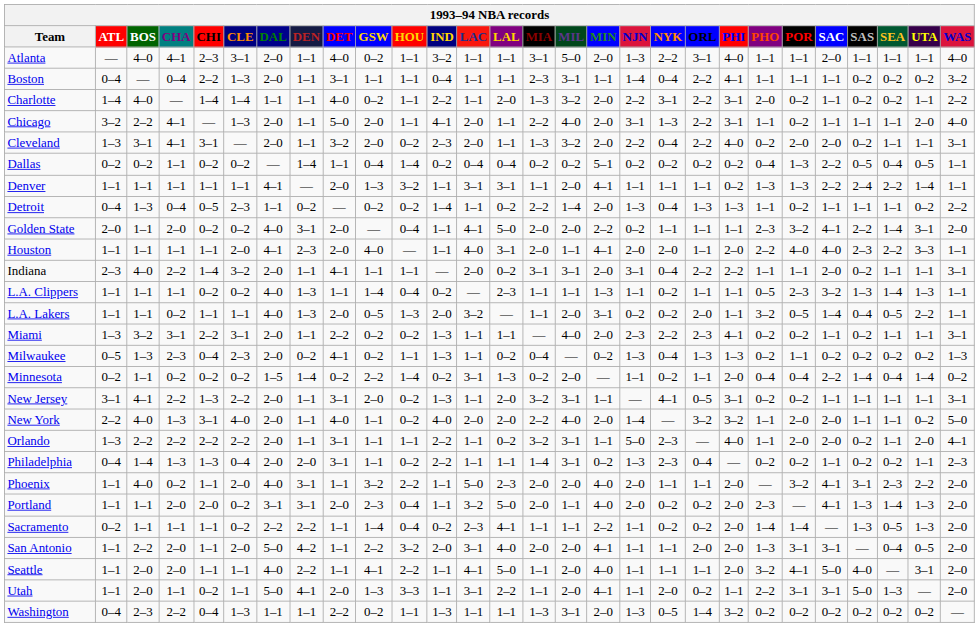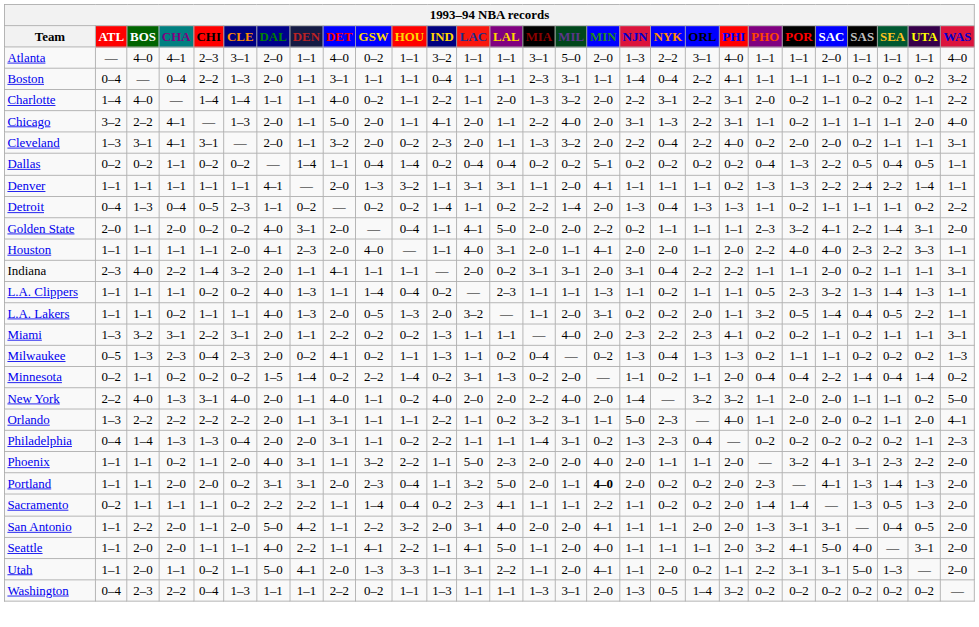 <table class="wikitable" style="font-size:95%; text-align:center;">
 <tr>
 <th colspan=28>1993–94 NBA records</th>
 </tr>
 <tr>
 <th width=100>Team</th>
 <th style="background:#FF0000;color:#FFFFFF;width=35">ATL</th>
 <th style="background:#006400;color:#FFFFFF;width=35">BOS</th>
 <th style="background:#008080;color:#800080;width=35">CHA</th>
 <th style="background:#FF0000;color:#000000;width=35">CHI</th>
 <th style="background:#000080;color:#FF8C00;width=35">CLE</th>
 <th style="background:#00008B;color:#008000;width=35">DAL</th>
 <th style="background:#141A44;color:#BC2224;width=35">DEN</th>
 <th style="background:#0000FF;color:#FF0000;width=35">DET</th>
 <th style="background:#0000FF;color:#FFD700;width=35">GSW</th>
 <th style="background:#FF0000;color:#FFD700;width=35">HOU</th>
 <th style="background:#000080;color:#FFD700;width=35">IND</th>
 <th style="background:#F9160D;color:#1A2E8B;width=35">LAC</th>
 <th style="background:#800080;color:#FFD700;width=35">LAL</th>
 <th style="background:#000000;color:#8B0000;width=35">MIA</th>
 <th style="background:#00471B;color:#5C378A;width=35">MIL</th>
 <th style="background:#0000FF;color:#228B22;width=35">MIN</th>
 <th style="background:#DC143C;color:#0000CD;width=35">NJN</th>
 <th style="background:#0000FF;color:#FF8C00;width=35">NYK</th>
 <th style="background:#0000FF;color:#000000;width=35">ORL</th>
 <th style="background:#FF0000;color:#0000FF;width=35">PHI</th>
 <th style="background:#800080;color:#FF4500;width=35">PHO</th>
 <th style="background:#000000;color:#FF0000;width=35">POR</th>
 <th style="background:#0000FF;color:#FFFFFF;width=35">SAC</th>
 <th style="background:#000000;color:#C0C0C0;width=35">SAS</th>
 <th style="background:#005831;color:#FFC322;width=35">SEA</th>
 <th style="background:#36004A;color:#FFFF00;width=35">UTA</th>
 <th style="background:#DC143C;color:#0000CD;width=35">WAS</th>
 </tr>
 <tr>
 <td style="text-align:left;"><a href='#'>Atlanta</a></td>
 <td>—</td>
 <td>4–0</td>
 <td>4–1</td>
 <td>2–3</td>
 <td>3–1</td>
 <td>2–0</td>
 <td>1–1</td>
 <td>4–0</td>
 <td>0–2</td>
 <td>1–1</td>
 <td>3–2</td>
 <td>1–1</td>
 <td>1–1</td>
 <td>3–1</td>
 <td>5–0</td>
 <td>2–0</td>
 <td>1–3</td>
 <td>2–2</td>
 <td>3–1</td>
 <td>4–0</td>
 <td>1–1</td>
 <td>1–1</td>
 <td>2–0</td>
 <td>1–1</td>
 <td>1–1</td>
 <td>1–1</td>
 <td>4–0</td>
 </tr>
 <tr>
 <td style="text-align:left;"><a href='#'>Boston</a></td>
 <td>0–4</td>
 <td>—</td>
 <td>0–4</td>
 <td>2–2</td>
 <td>1–3</td>
 <td>2–0</td>
 <td>1–1</td>
 <td>3–1</td>
 <td>1–1</td>
 <td>1–1</td>
 <td>0–4</td>
 <td>1–1</td>
 <td>1–1</td>
 <td>2–3</td>
 <td>3–1</td>
 <td>1–1</td>
 <td>1–4</td>
 <td>0–4</td>
 <td>2–2</td>
 <td>4–1</td>
 <td>1–1</td>
 <td>1–1</td>
 <td>1–1</td>
 <td>0–2</td>
 <td>0–2</td>
 <td>0–2</td>
 <td>3–2</td>
 </tr>
 <tr>
 <td style="text-align:left;"><a href='#'>Charlotte</a></td>
 <td>1–4</td>
 <td>4–0</td>
 <td>—</td>
 <td>1–4</td>
 <td>1–4</td>
 <td>1–1</td>
 <td>1–1</td>
 <td>4–0</td>
 <td>0–2</td>
 <td>1–1</td>
 <td>2–2</td>
 <td>1–1</td>
 <td>2–0</td>
 <td>1–3</td>
 <td>3–2</td>
 <td>2–0</td>
 <td>2–2</td>
 <td>3–1</td>
 <td>2–2</td>
 <td>3–1</td>
 <td>2–0</td>
 <td>0–2</td>
 <td>1–1</td>
 <td>0–2</td>
 <td>0–2</td>
 <td>1–1</td>
 <td>2–2</td>
 </tr>
 <tr>
 <td style="text-align:left;"><a href='#'>Chicago</a></td>
 <td>3–2</td>
 <td>2–2</td>
 <td>4–1</td>
 <td>—</td>
 <td>1–3</td>
 <td>2–0</td>
 <td>1–1</td>
 <td>5–0</td>
 <td>2–0</td>
 <td>1–1</td>
 <td>4–1</td>
 <td>2–0</td>
 <td>1–1</td>
 <td>2–2</td>
 <td>4–0</td>
 <td>2–0</td>
 <td>3–1</td>
 <td>1–3</td>
 <td>2–2</td>
 <td>3–1</td>
 <td>1–1</td>
 <td>0–2</td>
 <td>1–1</td>
 <td>1–1</td>
 <td>1–1</td>
 <td>2–0</td>
 <td>4–0</td>
 </tr>
 <tr>
 <td style="text-align:left;"><a href='#'>Cleveland</a></td>
 <td>1–3</td>
 <td>3–1</td>
 <td>4–1</td>
 <td>3–1</td>
 <td>—</td>
 <td>2–0</td>
 <td>1–1</td>
 <td>3–2</td>
 <td>2–0</td>
 <td>0–2</td>
 <td>2–3</td>
 <td>2–0</td>
 <td>1–1</td>
 <td>1–3</td>
 <td>3–2</td>
 <td>2–0</td>
 <td>2–2</td>
 <td>0–4</td>
 <td>2–2</td>
 <td>4–0</td>
 <td>0–2</td>
 <td>2–0</td>
 <td>2–0</td>
 <td>0–2</td>
 <td>1–1</td>
 <td>1–1</td>
 <td>3–1</td>
 </tr>
 <tr>
 <td style="text-align:left;"><a href='#'>Dallas</a></td>
 <td>0–2</td>
 <td>0–2</td>
 <td>1–1</td>
 <td>0–2</td>
 <td>0–2</td>
 <td>—</td>
 <td>1–4</td>
 <td>1–1</td>
 <td>0–4</td>
 <td>1–4</td>
 <td>0–2</td>
 <td>0–4</td>
 <td>0–4</td>
 <td>0–2</td>
 <td>0–2</td>
 <td>5–1</td>
 <td>0–2</td>
 <td>0–2</td>
 <td>0–2</td>
 <td>0–2</td>
 <td>0–4</td>
 <td>1–3</td>
 <td>2–2</td>
 <td>0–5</td>
 <td>0–4</td>
 <td>0–5</td>
 <td>1–1</td>
 </tr>
 <tr>
 <td style="text-align:left;"><a href='#'>Denver</a></td>
 <td>1–1</td>
 <td>1–1</td>
 <td>1–1</td>
 <td>1–1</td>
 <td>1–1</td>
 <td>4–1</td>
 <td>—</td>
 <td>2–0</td>
 <td>1–3</td>
 <td>3–2</td>
 <td>1–1</td>
 <td>3–1</td>
 <td>3–1</td>
 <td>1–1</td>
 <td>2–0</td>
 <td>4–1</td>
 <td>1–1</td>
 <td>1–1</td>
 <td>1–1</td>
 <td>0–2</td>
 <td>1–3</td>
 <td>1–3</td>
 <td>2–2</td>
 <td>2–4</td>
 <td>2–2</td>
 <td>1–4</td>
 <td>1–1</td>
 </tr>
 <tr>
 <td style="text-align:left;"><a href='#'>Detroit</a></td>
 <td>0–4</td>
 <td>1–3</td>
 <td>0–4</td>
 <td>0–5</td>
 <td>2–3</td>
 <td>1–1</td>
 <td>0–2</td>
 <td>—</td>
 <td>0–2</td>
 <td>0–2</td>
 <td>1–4</td>
 <td>1–1</td>
 <td>0–2</td>
 <td>2–2</td>
 <td>1–4</td>
 <td>2–0</td>
 <td>1–3</td>
 <td>0–4</td>
 <td>1–3</td>
 <td>1–3</td>
 <td>1–1</td>
 <td>0–2</td>
 <td>1–1</td>
 <td>1–1</td>
 <td>1–1</td>
 <td>0–2</td>
 <td>2–2</td>
 </tr>
 <tr>
 <td style="text-align:left;"><a href='#'>Golden State</a></td>
 <td>2–0</td>
 <td>1–1</td>
 <td>2–0</td>
 <td>0–2</td>
 <td>0–2</td>
 <td>4–0</td>
 <td>3–1</td>
 <td>2–0</td>
 <td>—</td>
 <td>0–4</td>
 <td>1–1</td>
 <td>4–1</td>
 <td>5–0</td>
 <td>2–0</td>
 <td>2–0</td>
 <td>2–2</td>
 <td>0–2</td>
 <td>1–1</td>
 <td>1–1</td>
 <td>1–1</td>
 <td>2–3</td>
 <td>3–2</td>
 <td>4–1</td>
 <td>2–2</td>
 <td>1–4</td>
 <td>3–1</td>
 <td>2–0</td>
 </tr>
 <tr>
 <td style="text-align:left;"><a href='#'>Houston</a></td>
 <td>1–1</td>
 <td>1–1</td>
 <td>1–1</td>
 <td>1–1</td>
 <td>2–0</td>
 <td>4–1</td>
 <td>2–3</td>
 <td>2–0</td>
 <td>4–0</td>
 <td>—</td>
 <td>1–1</td>
 <td>4–0</td>
 <td>3–1</td>
 <td>2–0</td>
 <td>1–1</td>
 <td>4–1</td>
 <td>2–0</td>
 <td>2–0</td>
 <td>1–1</td>
 <td>2–0</td>
 <td>2–2</td>
 <td>4–0</td>
 <td>4–0</td>
 <td>2–3</td>
 <td>2–2</td>
 <td>3–3</td>
 <td>1–1</td>
 </tr>
 <tr>
 <td style="text-align:left;">Indiana</td>
 <td>2–3</td>
 <td>4–0</td>
 <td>2–2</td>
 <td>1–4</td>
 <td>3–2</td>
 <td>2–0</td>
 <td>1–1</td>
 <td>4–1</td>
 <td>1–1</td>
 <td>1–1</td>
 <td>—</td>
 <td>2–0</td>
 <td>0–2</td>
 <td>3–1</td>
 <td>3–1</td>
 <td>2–0</td>
 <td>3–1</td>
 <td>0–4</td>
 <td>2–2</td>
 <td>2–2</td>
 <td>1–1</td>
 <td>1–1</td>
 <td>2–0</td>
 <td>0–2</td>
 <td>1–1</td>
 <td>1–1</td>
 <td>3–1</td>
 </tr>
 <tr>
 <td style="text-align:left;"><a href='#'>L.A. Clippers</a></td>
 <td>1–1</td>
 <td>1–1</td>
 <td>1–1</td>
 <td>0–2</td>
 <td>0–2</td>
 <td>4–0</td>
 <td>1–3</td>
 <td>1–1</td>
 <td>1–4</td>
 <td>0–4</td>
 <td>0–2</td>
 <td>—</td>
 <td>2–3</td>
 <td>1–1</td>
 <td>1–1</td>
 <td>1–3</td>
 <td>1–1</td>
 <td>0–2</td>
 <td>1–1</td>
 <td>1–1</td>
 <td>0–5</td>
 <td>2–3</td>
 <td>3–2</td>
 <td>1–3</td>
 <td>1–4</td>
 <td>1–3</td>
 <td>1–1</td>
 </tr>
 <tr>
 <td style="text-align:left;"><a href='#'>L.A. Lakers</a></td>
 <td>1–1</td>
 <td>1–1</td>
 <td>0–2</td>
 <td>1–1</td>
 <td>1–1</td>
 <td>4–0</td>
 <td>1–3</td>
 <td>2–0</td>
 <td>0–5</td>
 <td>1–3</td>
 <td>2–0</td>
 <td>3–2</td>
 <td>—</td>
 <td>1–1</td>
 <td>2–0</td>
 <td>3–1</td>
 <td>0–2</td>
 <td>0–2</td>
 <td>2–0</td>
 <td>1–1</td>
 <td>3–2</td>
 <td>0–5</td>
 <td>1–4</td>
 <td>0–4</td>
 <td>0–5</td>
 <td>2–2</td>
 <td>1–1</td>
 </tr>
 <tr>
 <td style="text-align:left;"><a href='#'>Miami</a></td>
 <td>1–3</td>
 <td>3–2</td>
 <td>3–1</td>
 <td>2–2</td>
 <td>3–1</td>
 <td>2–0</td>
 <td>1–1</td>
 <td>2–2</td>
 <td>0–2</td>
 <td>0–2</td>
 <td>1–3</td>
 <td>1–1</td>
 <td>1–1</td>
 <td>—</td>
 <td>4–0</td>
 <td>2–0</td>
 <td>2–3</td>
 <td>2–2</td>
 <td>2–3</td>
 <td>4–1</td>
 <td>0–2</td>
 <td>0–2</td>
 <td>1–1</td>
 <td>0–2</td>
 <td>1–1</td>
 <td>1–1</td>
 <td>3–1</td>
 </tr>
 <tr>
 <td style="text-align:left;"><a href='#'>Milwaukee</a></td>
 <td>0–5</td>
 <td>1–3</td>
 <td>2–3</td>
 <td>0–4</td>
 <td>2–3</td>
 <td>2–0</td>
 <td>0–2</td>
 <td>4–1</td>
 <td>0–2</td>
 <td>1–1</td>
 <td>1–3</td>
 <td>1–1</td>
 <td>0–2</td>
 <td>0–4</td>
 <td>—</td>
 <td>0–2</td>
 <td>1–3</td>
 <td>0–4</td>
 <td>1–3</td>
 <td>1–3</td>
 <td>0–2</td>
 <td>1–1</td>
-<td>0–2</td>
+<td>1–1</td>
 <td>0–2</td>
 <td>0–2</td>
 <td>0–2</td>
 <td>1–3</td>
 </tr>
 <tr>
 <td style="text-align:left;"><a href='#'>Minnesota</a></td>
 <td>0–2</td>
 <td>1–1</td>
 <td>0–2</td>
 <td>0–2</td>
 <td>0–2</td>
 <td>1–5</td>
 <td>1–4</td>
 <td>0–2</td>
 <td>2–2</td>
 <td>1–4</td>
 <td>0–2</td>
 <td>3–1</td>
 <td>1–3</td>
 <td>0–2</td>
 <td>2–0</td>
 <td>—</td>
 <td>1–1</td>
 <td>0–2</td>
 <td>1–1</td>
 <td>2–0</td>
 <td>0–4</td>
 <td>0–4</td>
 <td>2–2</td>
 <td>1–4</td>
 <td>0–4</td>
 <td>1–4</td>
 <td>0–2</td>
-</tr>
-<tr>
-<td style="text-align:left;"><a href='#'>New Jersey</a></td>
-<td>3–1</td>
-<td>4–1</td>
-<td>2–2</td>
-<td>1–3</td>
-<td>2–2</td>
-<td>2–0</td>
-<td>1–1</td>
-<td>3–1</td>
-<td>2–0</td>
-<td>0–2</td>
-<td>1–3</td>
-<td>1–1</td>
-<td>2–0</td>
-<td>3–2</td>
-<td>3–1</td>
-<td>1–1</td>
-<td>—</td>
-<td>4–1</td>
-<td>0–5</td>
-<td>3–1</td>
-<td>0–2</td>
-<td>0–2</td>
-<td>1–1</td>
-<td>1–1</td>
-<td>1–1</td>
-<td>1–1</td>
-<td>3–1</td>
 </tr>
 <tr>
 <td style="text-align:left;"><a href='#'>New York</a></td>
 <td>2–2</td>
 <td>4–0</td>
 <td>1–3</td>
 <td>3–1</td>
 <td>4–0</td>
 <td>2–0</td>
 <td>1–1</td>
 <td>4–0</td>
 <td>1–1</td>
 <td>0–2</td>
 <td>4–0</td>
 <td>2–0</td>
 <td>2–0</td>
 <td>2–2</td>
 <td>4–0</td>
 <td>2–0</td>
 <td>1–4</td>
 <td>—</td>
 <td>3–2</td>
 <td>3–2</td>
 <td>1–1</td>
 <td>2–0</td>
 <td>2–0</td>
 <td>1–1</td>
 <td>1–1</td>
 <td>0–2</td>
 <td>5–0</td>
 </tr>
 <tr>
 <td style="text-align:left;"><a href='#'>Orlando</a></td>
 <td>1–3</td>
 <td>2–2</td>
 <td>2–2</td>
 <td>2–2</td>
 <td>2–2</td>
 <td>2–0</td>
 <td>1–1</td>
 <td>3–1</td>
 <td>1–1</td>
 <td>1–1</td>
 <td>2–2</td>
 <td>1–1</td>
 <td>0–2</td>
 <td>3–2</td>
 <td>3–1</td>
 <td>1–1</td>
 <td>5–0</td>
 <td>2–3</td>
 <td>—</td>
 <td>4–0</td>
 <td>1–1</td>
 <td>2–0</td>
 <td>2–0</td>
 <td>0–2</td>
 <td>1–1</td>
 <td>2–0</td>
 <td>4–1</td>
 </tr>
 <tr>
 <td style="text-align:left;"><a href='#'>Philadelphia</a></td>
 <td>0–4</td>
 <td>1–4</td>
 <td>1–3</td>
 <td>1–3</td>
 <td>0–4</td>
 <td>2–0</td>
 <td>2–0</td>
 <td>3–1</td>
 <td>1–1</td>
 <td>0–2</td>
 <td>2–2</td>
 <td>1–1</td>
 <td>1–1</td>
 <td>1–4</td>
 <td>3–1</td>
 <td>0–2</td>
 <td>1–3</td>
 <td>2–3</td>
 <td>0–4</td>
 <td>—</td>
 <td>0–2</td>
 <td>0–2</td>
-<td>1–1</td>
+<td>0–2</td>
 <td>0–2</td>
 <td>0–2</td>
 <td>1–1</td>
 <td>2–3</td>
 </tr>
 <tr>
 <td style="text-align:left;"><a href='#'>Phoenix</a></td>
 <td>1–1</td>
-<td>4–0</td>
+<td>1–1</td>
 <td>0–2</td>
 <td>1–1</td>
 <td>2–0</td>
 <td>4–0</td>
 <td>3–1</td>
 <td>1–1</td>
 <td>3–2</td>
 <td>2–2</td>
 <td>1–1</td>
 <td>5–0</td>
 <td>2–3</td>
 <td>2–0</td>
 <td>2–0</td>
 <td>4–0</td>
 <td>2–0</td>
 <td>1–1</td>
 <td>1–1</td>
 <td>2–0</td>
 <td>—</td>
 <td>3–2</td>
 <td>4–1</td>
 <td>3–1</td>
 <td>2–3</td>
 <td>2–2</td>
 <td>2–0</td>
 </tr>
 <tr>
 <td style="text-align:left;"><a href='#'>Portland</a></td>
 <td>1–1</td>
 <td>1–1</td>
 <td>2–0</td>
 <td>2–0</td>
 <td>0–2</td>
 <td>3–1</td>
 <td>3–1</td>
 <td>2–0</td>
 <td>2–3</td>
 <td>0–4</td>
 <td>1–1</td>
 <td>3–2</td>
 <td>5–0</td>
 <td>2–0</td>
 <td>1–1</td>
-<td>4–0</td>
+<td><strong>4–0</strong></td>
 <td>2–0</td>
 <td>0–2</td>
 <td>0–2</td>
 <td>2–0</td>
 <td>2–3</td>
 <td>—</td>
 <td>4–1</td>
 <td>1–3</td>
 <td>1–4</td>
 <td>1–3</td>
 <td>2–0</td>
 </tr>
 <tr>
 <td style="text-align:left;"><a href='#'>Sacramento</a></td>
 <td>0–2</td>
 <td>1–1</td>
 <td>1–1</td>
 <td>1–1</td>
 <td>0–2</td>
 <td>2–2</td>
 <td>2–2</td>
 <td>1–1</td>
 <td>1–4</td>
 <td>0–4</td>
 <td>0–2</td>
 <td>2–3</td>
 <td>4–1</td>
 <td>1–1</td>
 <td>1–1</td>
 <td>2–2</td>
 <td>1–1</td>
 <td>0–2</td>
 <td>0–2</td>
 <td>2–0</td>
 <td>1–4</td>
 <td>1–4</td>
 <td>—</td>
 <td>1–3</td>
 <td>0–5</td>
 <td>1–3</td>
 <td>2–0</td>
 </tr>
 <tr>
 <td style="text-align:left;"><a href='#'>San Antonio</a></td>
 <td>1–1</td>
 <td>2–2</td>
 <td>2–0</td>
 <td>1–1</td>
 <td>2–0</td>
 <td>5–0</td>
 <td>4–2</td>
 <td>1–1</td>
 <td>2–2</td>
 <td>3–2</td>
 <td>2–0</td>
 <td>3–1</td>
 <td>4–0</td>
 <td>2–0</td>
 <td>2–0</td>
 <td>4–1</td>
 <td>1–1</td>
 <td>1–1</td>
 <td>2–0</td>
 <td>2–0</td>
 <td>1–3</td>
 <td>3–1</td>
 <td>3–1</td>
 <td>—</td>
 <td>0–4</td>
 <td>0–5</td>
 <td>2–0</td>
 </tr>
 <tr>
 <td style="text-align:left;"><a href='#'>Seattle</a></td>
 <td>1–1</td>
 <td>2–0</td>
 <td>2–0</td>
 <td>1–1</td>
 <td>1–1</td>
 <td>4–0</td>
 <td>2–2</td>
 <td>1–1</td>
 <td>4–1</td>
 <td>2–2</td>
 <td>1–1</td>
 <td>4–1</td>
 <td>5–0</td>
 <td>1–1</td>
 <td>2–0</td>
 <td>4–0</td>
 <td>1–1</td>
 <td>1–1</td>
 <td>1–1</td>
 <td>2–0</td>
 <td>3–2</td>
 <td>4–1</td>
 <td>5–0</td>
 <td>4–0</td>
 <td>—</td>
 <td>3–1</td>
 <td>2–0</td>
 </tr>
 <tr>
 <td style="text-align:left;"><a href='#'>Utah</a></td>
 <td>1–1</td>
 <td>2–0</td>
 <td>1–1</td>
 <td>0–2</td>
 <td>1–1</td>
 <td>5–0</td>
 <td>4–1</td>
 <td>2–0</td>
 <td>1–3</td>
 <td>3–3</td>
 <td>1–1</td>
 <td>3–1</td>
 <td>2–2</td>
 <td>1–1</td>
 <td>2–0</td>
 <td>4–1</td>
 <td>1–1</td>
 <td>2–0</td>
 <td>0–2</td>
 <td>1–1</td>
 <td>2–2</td>
 <td>3–1</td>
 <td>3–1</td>
 <td>5–0</td>
 <td>1–3</td>
 <td>—</td>
 <td>2–0</td>
 </tr>
 <tr>
 <td style="text-align:left;"><a href='#'>Washington</a></td>
 <td>0–4</td>
 <td>2–3</td>
 <td>2–2</td>
 <td>0–4</td>
 <td>1–3</td>
 <td>1–1</td>
 <td>1–1</td>
 <td>2–2</td>
 <td>0–2</td>
 <td>1–1</td>
 <td>1–3</td>
 <td>1–1</td>
 <td>1–1</td>
 <td>1–3</td>
 <td>3–1</td>
 <td>2–0</td>
 <td>1–3</td>
 <td>0–5</td>
 <td>1–4</td>
 <td>3–2</td>
 <td>0–2</td>
 <td>0–2</td>
 <td>0–2</td>
 <td>0–2</td>
 <td>0–2</td>
 <td>0–2</td>
 <td>—</td>
 </tr>
 </table>
